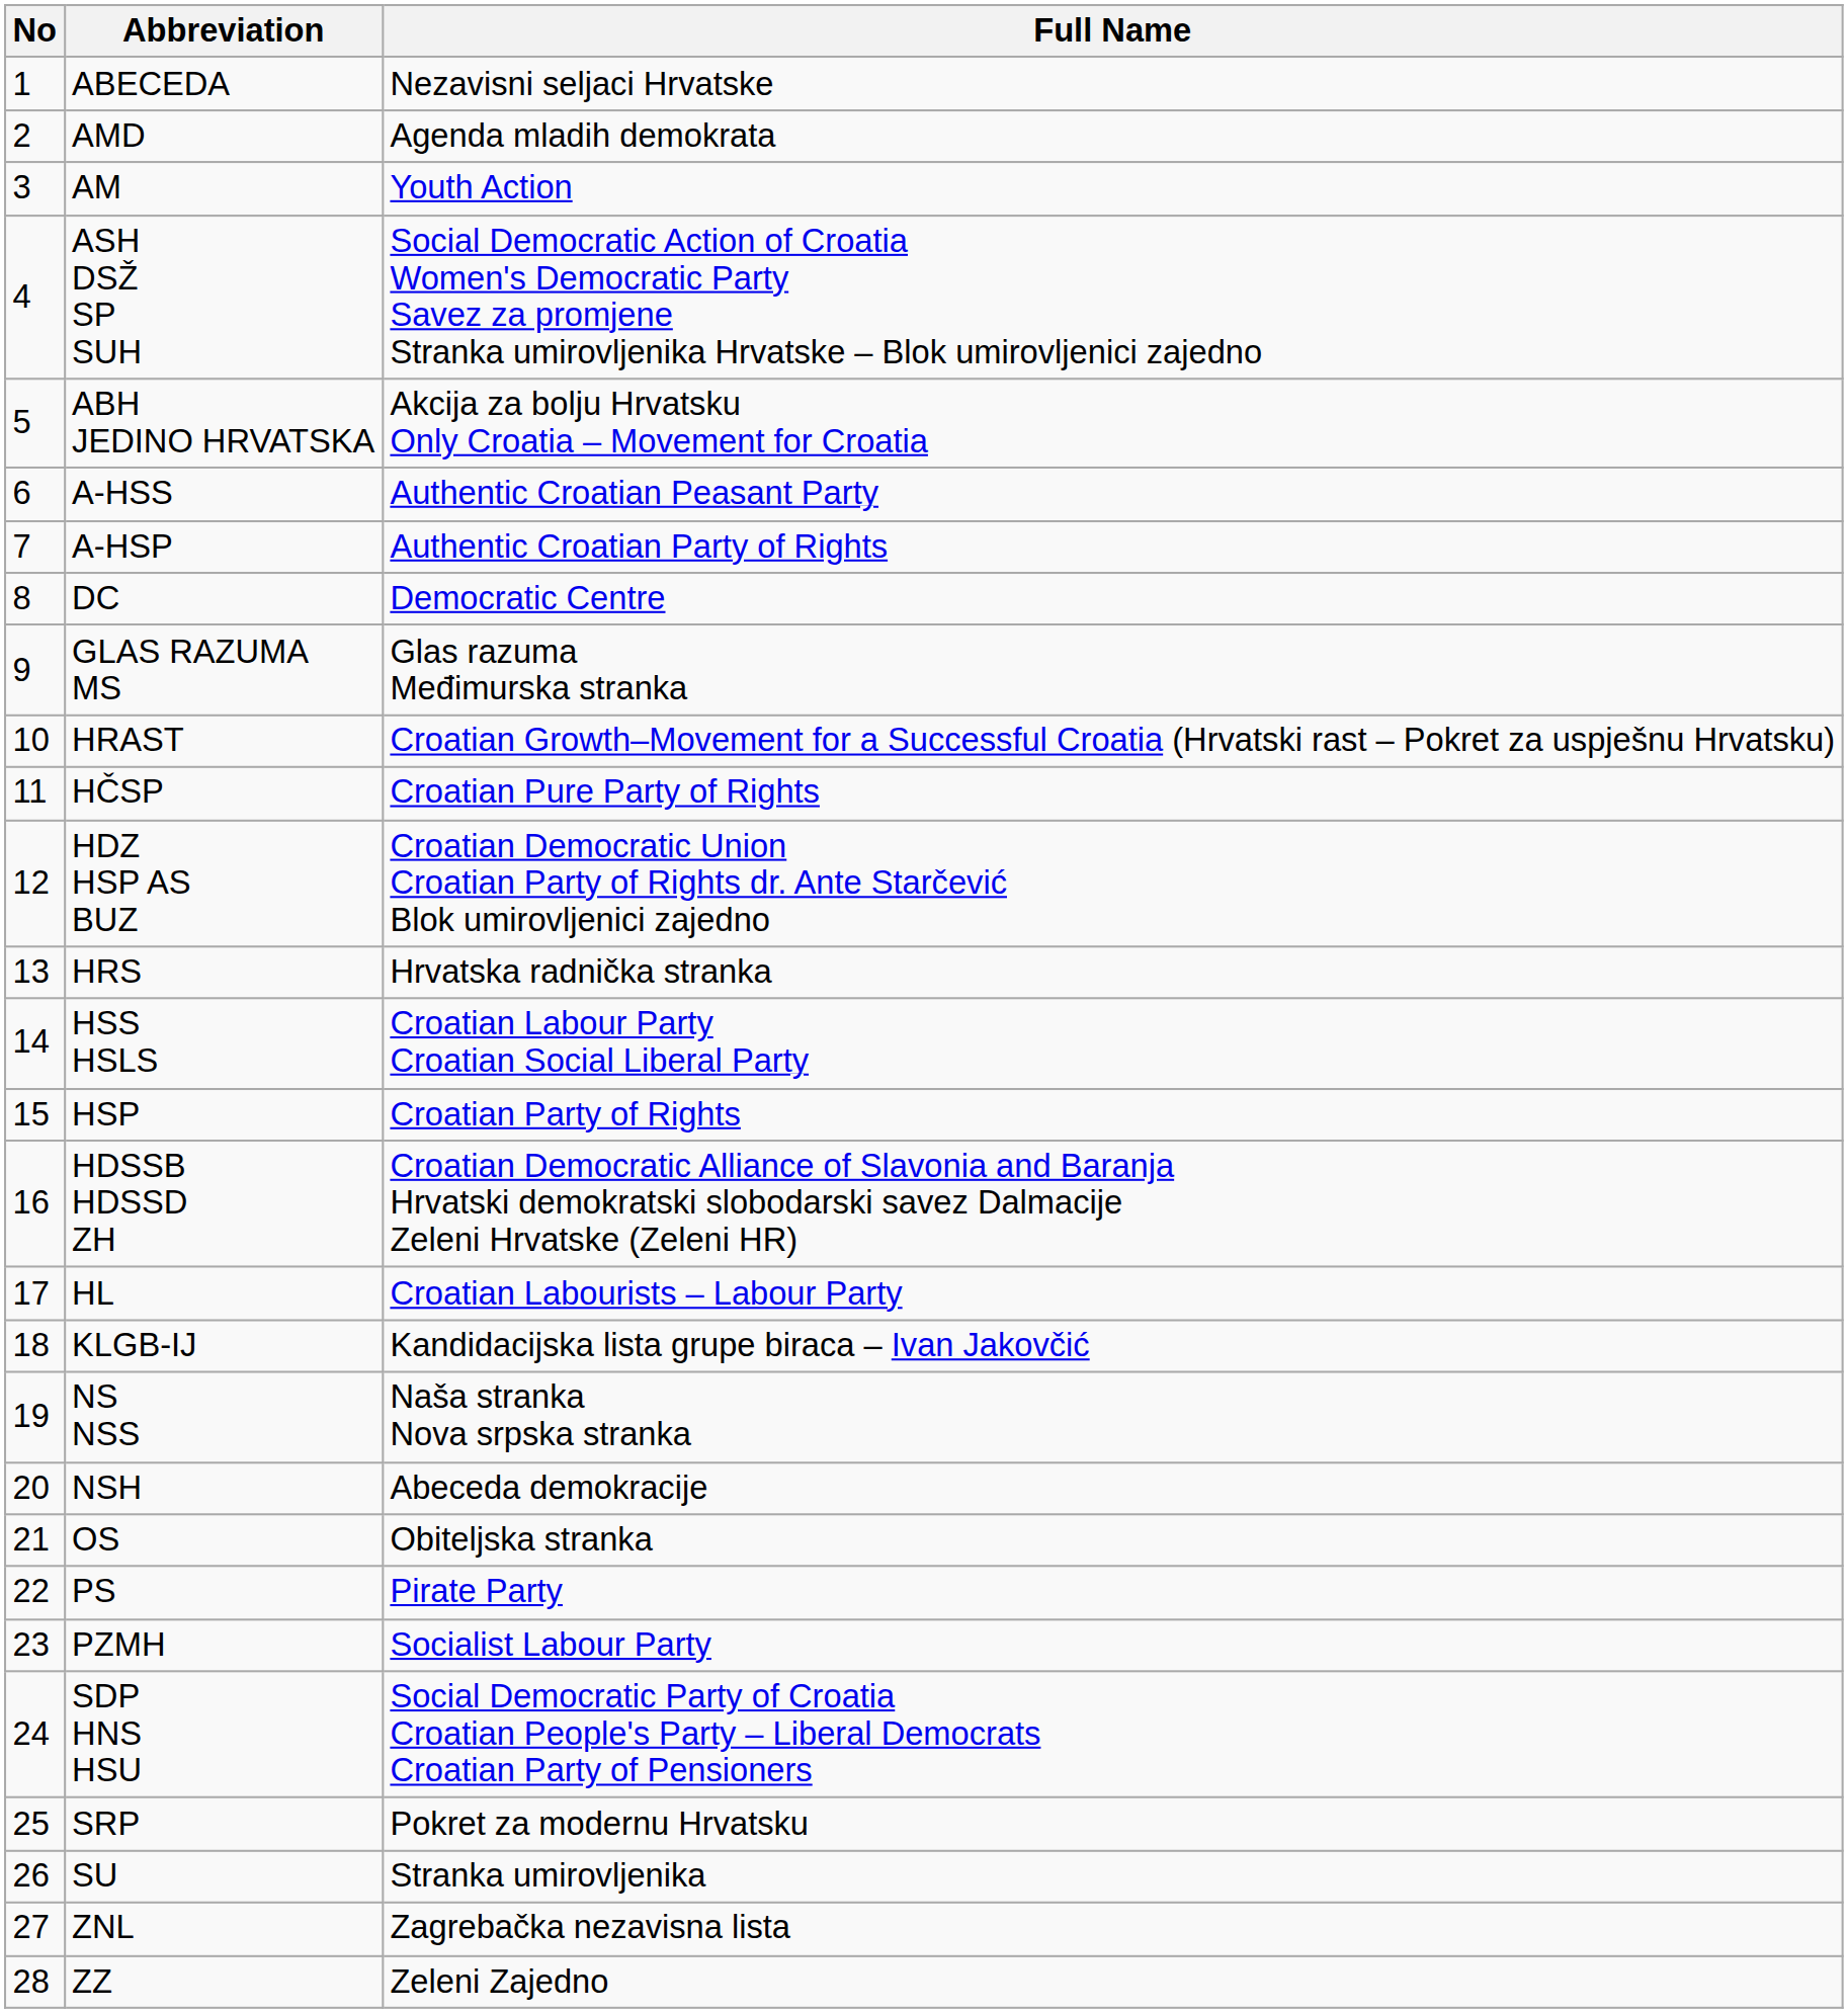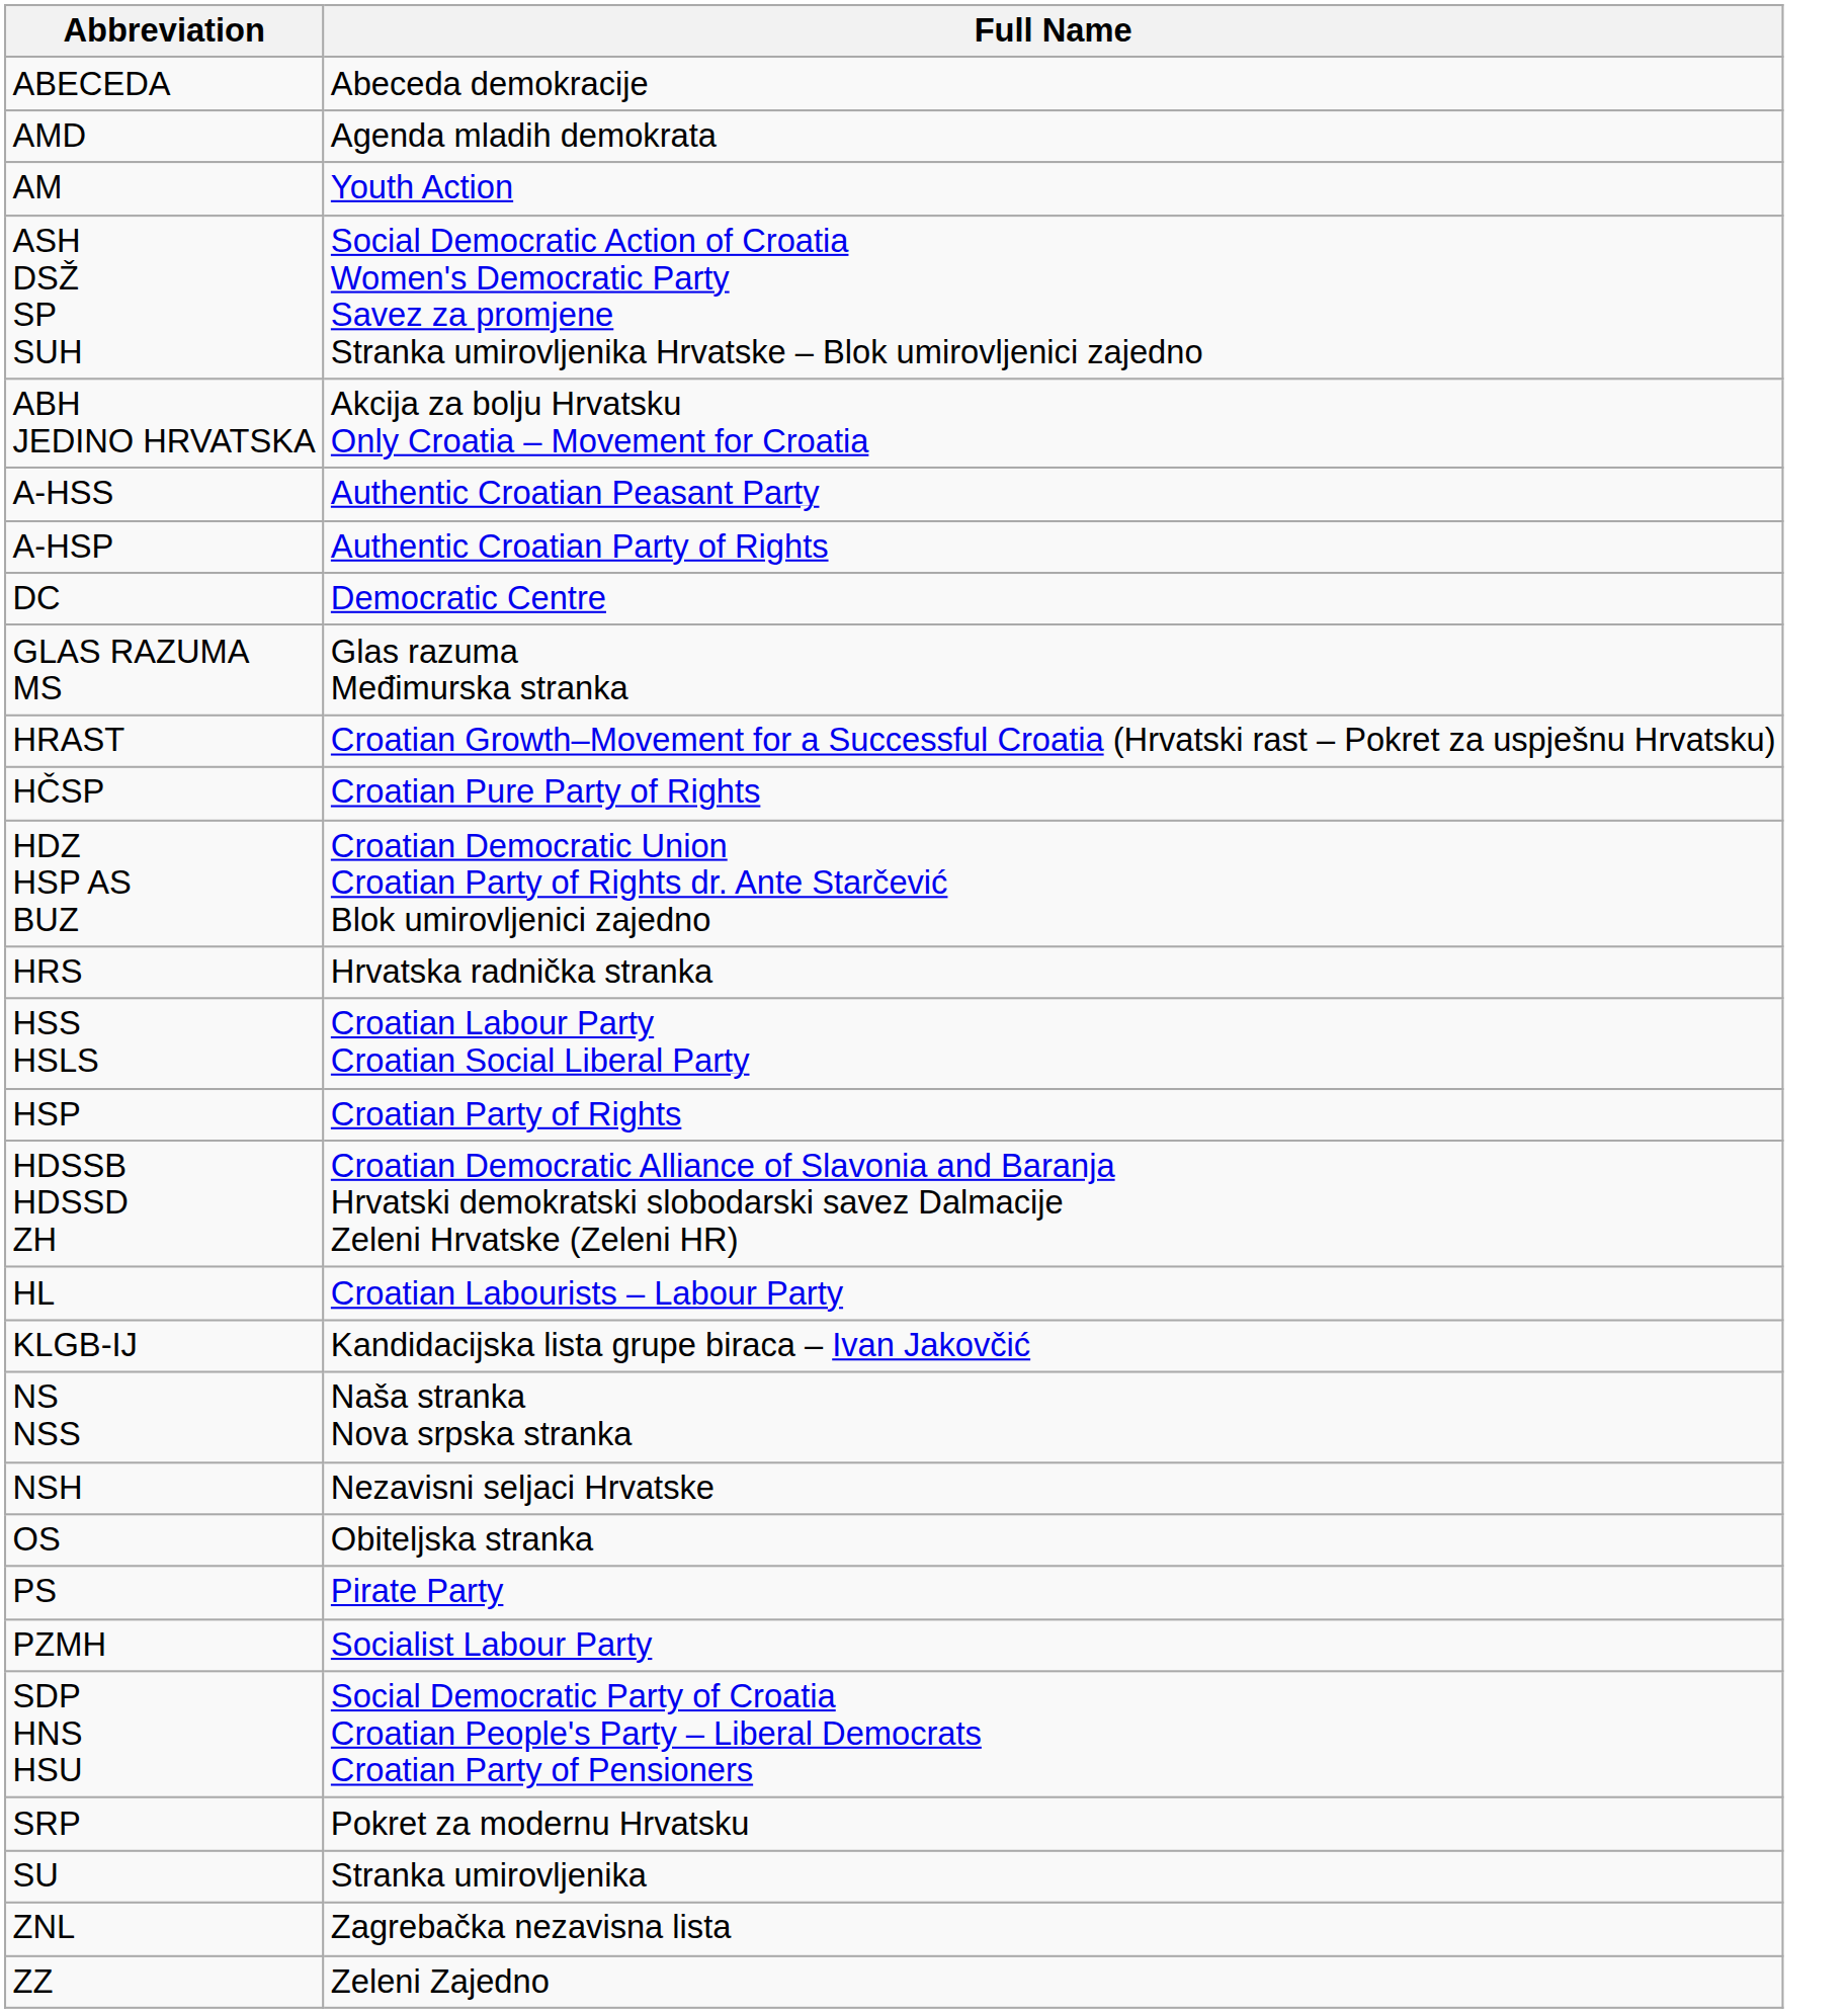 <table class="wikitable">
 <tr>
-<th>No</th>
 <th>Abbreviation</th>
 <th>Full Name</th>
 </tr>
 <tr>
-<td>1</td>
 <td>ABECEDA</td>
-<td>Nezavisni seljaci Hrvatske</td>
+<td>Abeceda demokracije</td>
 </tr>
 <tr>
-<td>2</td>
 <td>AMD</td>
 <td>Agenda mladih demokrata</td>
 </tr>
 <tr>
-<td>3</td>
 <td>AM</td>
 <td><a href='#'>Youth Action</a></td>
 </tr>
 <tr>
-<td>4</td>
 <td>ASH<br>DSŽ<br>SP<br>SUH</td>
 <td><a href='#'>Social Democratic Action of Croatia</a><br><a href='#'>Women's Democratic Party</a><br><a href='#'>Savez za promjene</a><br>Stranka umirovljenika Hrvatske – Blok umirovljenici zajedno</td>
 </tr>
 <tr>
-<td>5</td>
 <td>ABH <br>JEDINO HRVATSKA</td>
 <td>Akcija za bolju Hrvatsku<br><a href='#'>Only Croatia – Movement for Croatia</a></td>
 </tr>
 <tr>
-<td>6</td>
 <td>A-HSS</td>
 <td><a href='#'>Authentic Croatian Peasant Party</a></td>
 </tr>
 <tr>
-<td>7</td>
 <td>A-HSP</td>
 <td><a href='#'>Authentic Croatian Party of Rights</a></td>
 </tr>
 <tr>
-<td>8</td>
 <td>DC</td>
 <td><a href='#'>Democratic Centre</a></td>
 </tr>
 <tr>
-<td>9</td>
 <td>GLAS RAZUMA <br> MS</td>
 <td>Glas razuma<br> Međimurska stranka</td>
 </tr>
 <tr>
-<td>10</td>
 <td>HRAST</td>
 <td><a href='#'>Croatian Growth–Movement for a Successful Croatia</a> (Hrvatski rast – Pokret za uspješnu Hrvatsku)</td>
 </tr>
 <tr>
-<td>11</td>
 <td>HČSP</td>
 <td><a href='#'>Croatian Pure Party of Rights</a></td>
 </tr>
 <tr>
-<td>12</td>
 <td>HDZ<br>HSP AS<br>BUZ</td>
 <td><a href='#'>Croatian Democratic Union</a><br><a href='#'>Croatian Party of Rights dr. Ante Starčević</a><br>Blok umirovljenici zajedno</td>
 </tr>
 <tr>
-<td>13</td>
 <td>HRS</td>
 <td>Hrvatska radnička stranka</td>
 </tr>
 <tr>
-<td>14</td>
 <td>HSS<br>HSLS</td>
 <td><a href='#'>Croatian Labour Party</a><br><a href='#'>Croatian Social Liberal Party</a></td>
 </tr>
 <tr>
-<td>15</td>
 <td>HSP</td>
 <td><a href='#'>Croatian Party of Rights</a></td>
 </tr>
 <tr>
-<td>16</td>
 <td>HDSSB<br>HDSSD<br>ZH</td>
 <td><a href='#'>Croatian Democratic Alliance of Slavonia and Baranja</a><br>Hrvatski demokratski slobodarski savez Dalmacije<br>Zeleni Hrvatske (Zeleni HR)</td>
 </tr>
 <tr>
-<td>17</td>
 <td>HL</td>
 <td><a href='#'>Croatian Labourists – Labour Party</a></td>
 </tr>
 <tr>
-<td>18</td>
 <td>KLGB-IJ</td>
 <td>Kandidacijska lista grupe biraca – <a href='#'>Ivan Jakovčić</a></td>
 </tr>
 <tr>
-<td>19</td>
 <td>NS<br>NSS</td>
 <td>Naša stranka<br> Nova srpska stranka</td>
 </tr>
 <tr>
-<td>20</td>
 <td>NSH</td>
-<td>Abeceda demokracije</td>
+<td>Nezavisni seljaci Hrvatske</td>
 </tr>
 <tr>
-<td>21</td>
 <td>OS</td>
 <td>Obiteljska stranka</td>
 </tr>
 <tr>
-<td>22</td>
 <td>PS</td>
 <td><a href='#'>Pirate Party</a></td>
 </tr>
 <tr>
-<td>23</td>
 <td>PZMH</td>
 <td><a href='#'>Socialist Labour Party</a></td>
 </tr>
 <tr>
-<td>24</td>
 <td>SDP<br>HNS<br>HSU</td>
 <td><a href='#'>Social Democratic Party of Croatia</a><br> <a href='#'>Croatian People's Party – Liberal Democrats</a><br> <a href='#'>Croatian Party of Pensioners</a></td>
 </tr>
 <tr>
-<td>25</td>
 <td>SRP</td>
 <td>Pokret za modernu Hrvatsku</td>
 </tr>
 <tr>
-<td>26</td>
 <td>SU</td>
 <td>Stranka umirovljenika</td>
 </tr>
 <tr>
-<td>27</td>
 <td>ZNL</td>
 <td>Zagrebačka nezavisna lista</td>
 </tr>
 <tr>
-<td>28</td>
 <td>ZZ</td>
 <td>Zeleni Zajedno</td>
 </tr>
 </table>
